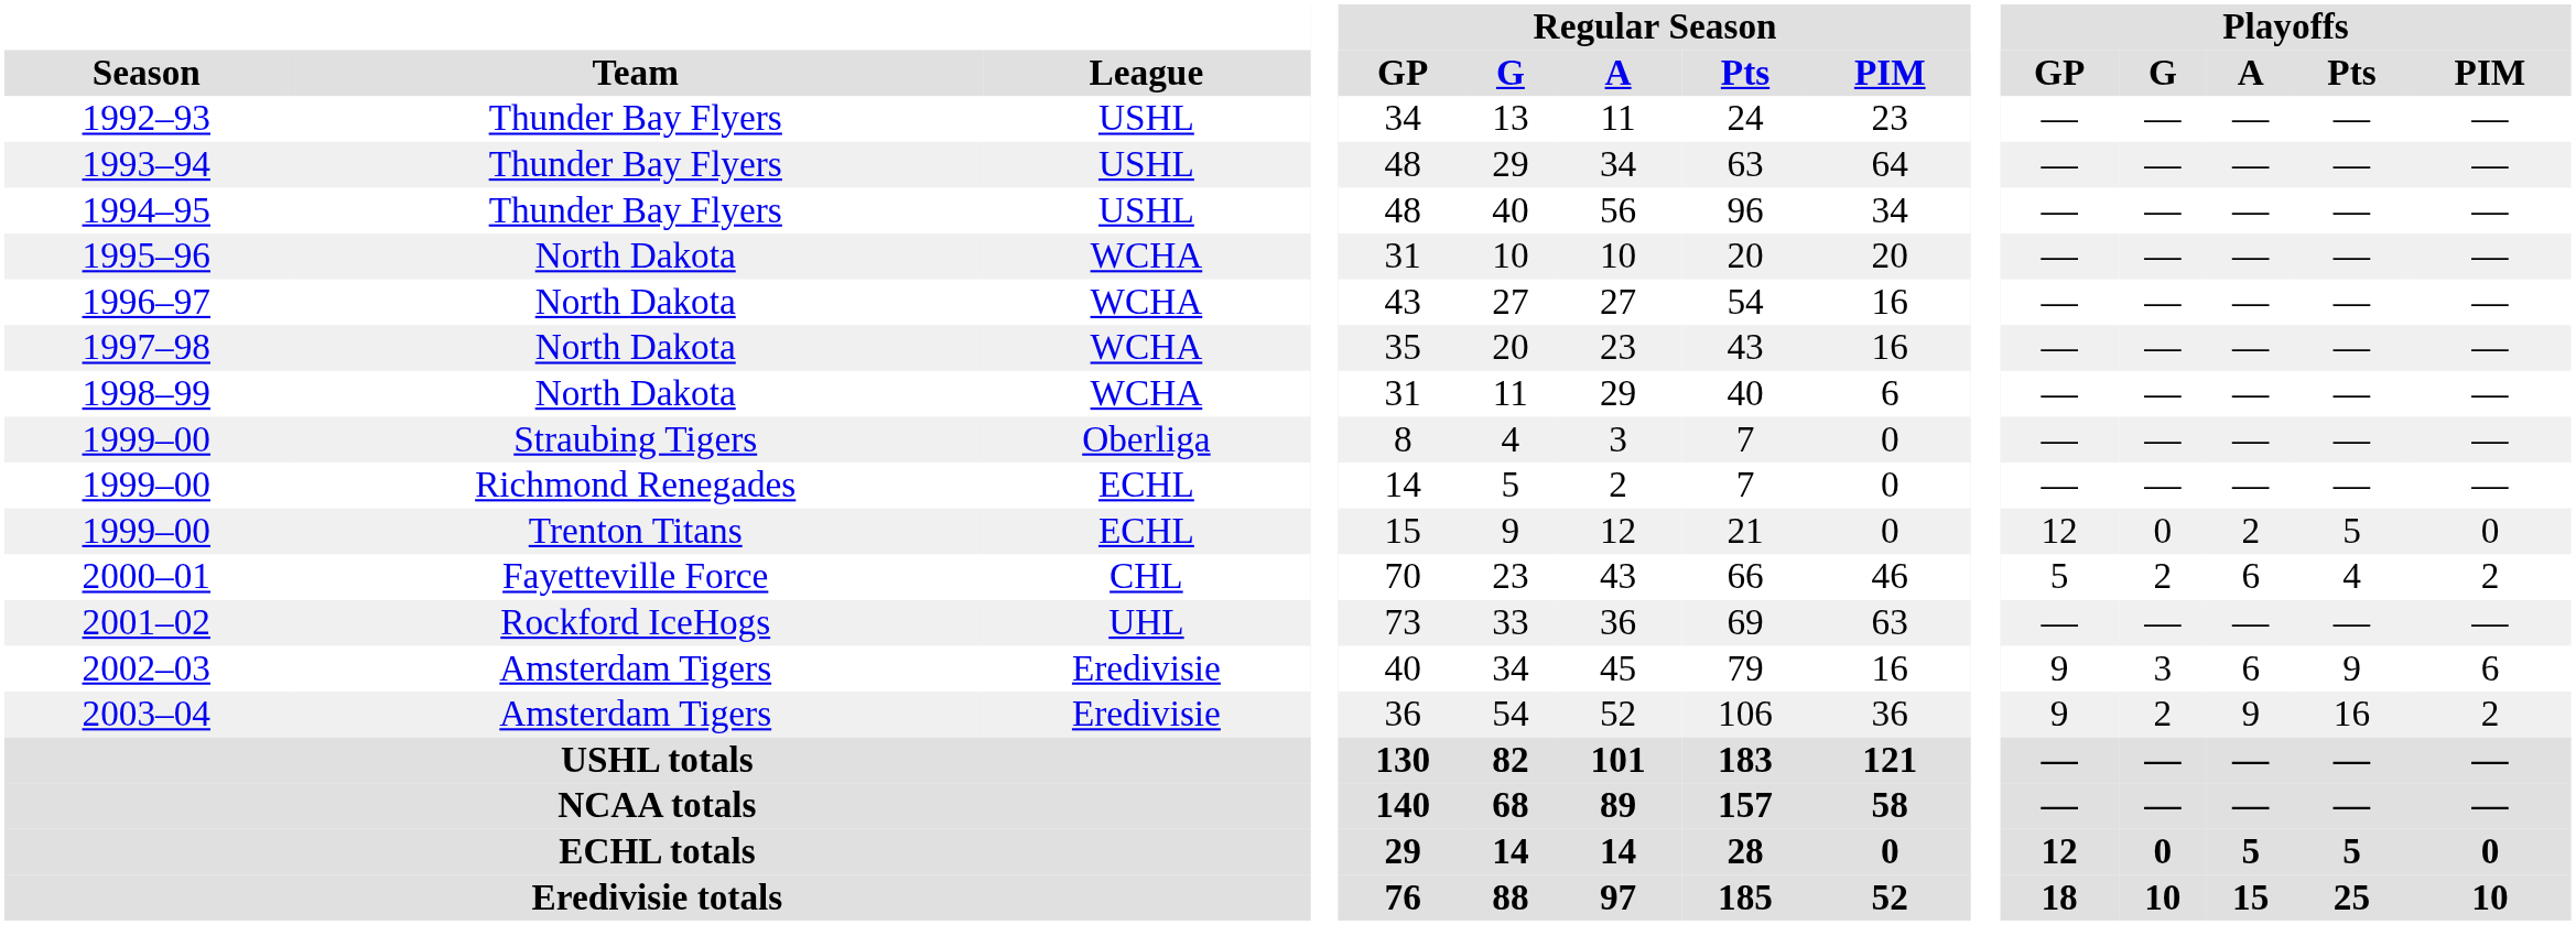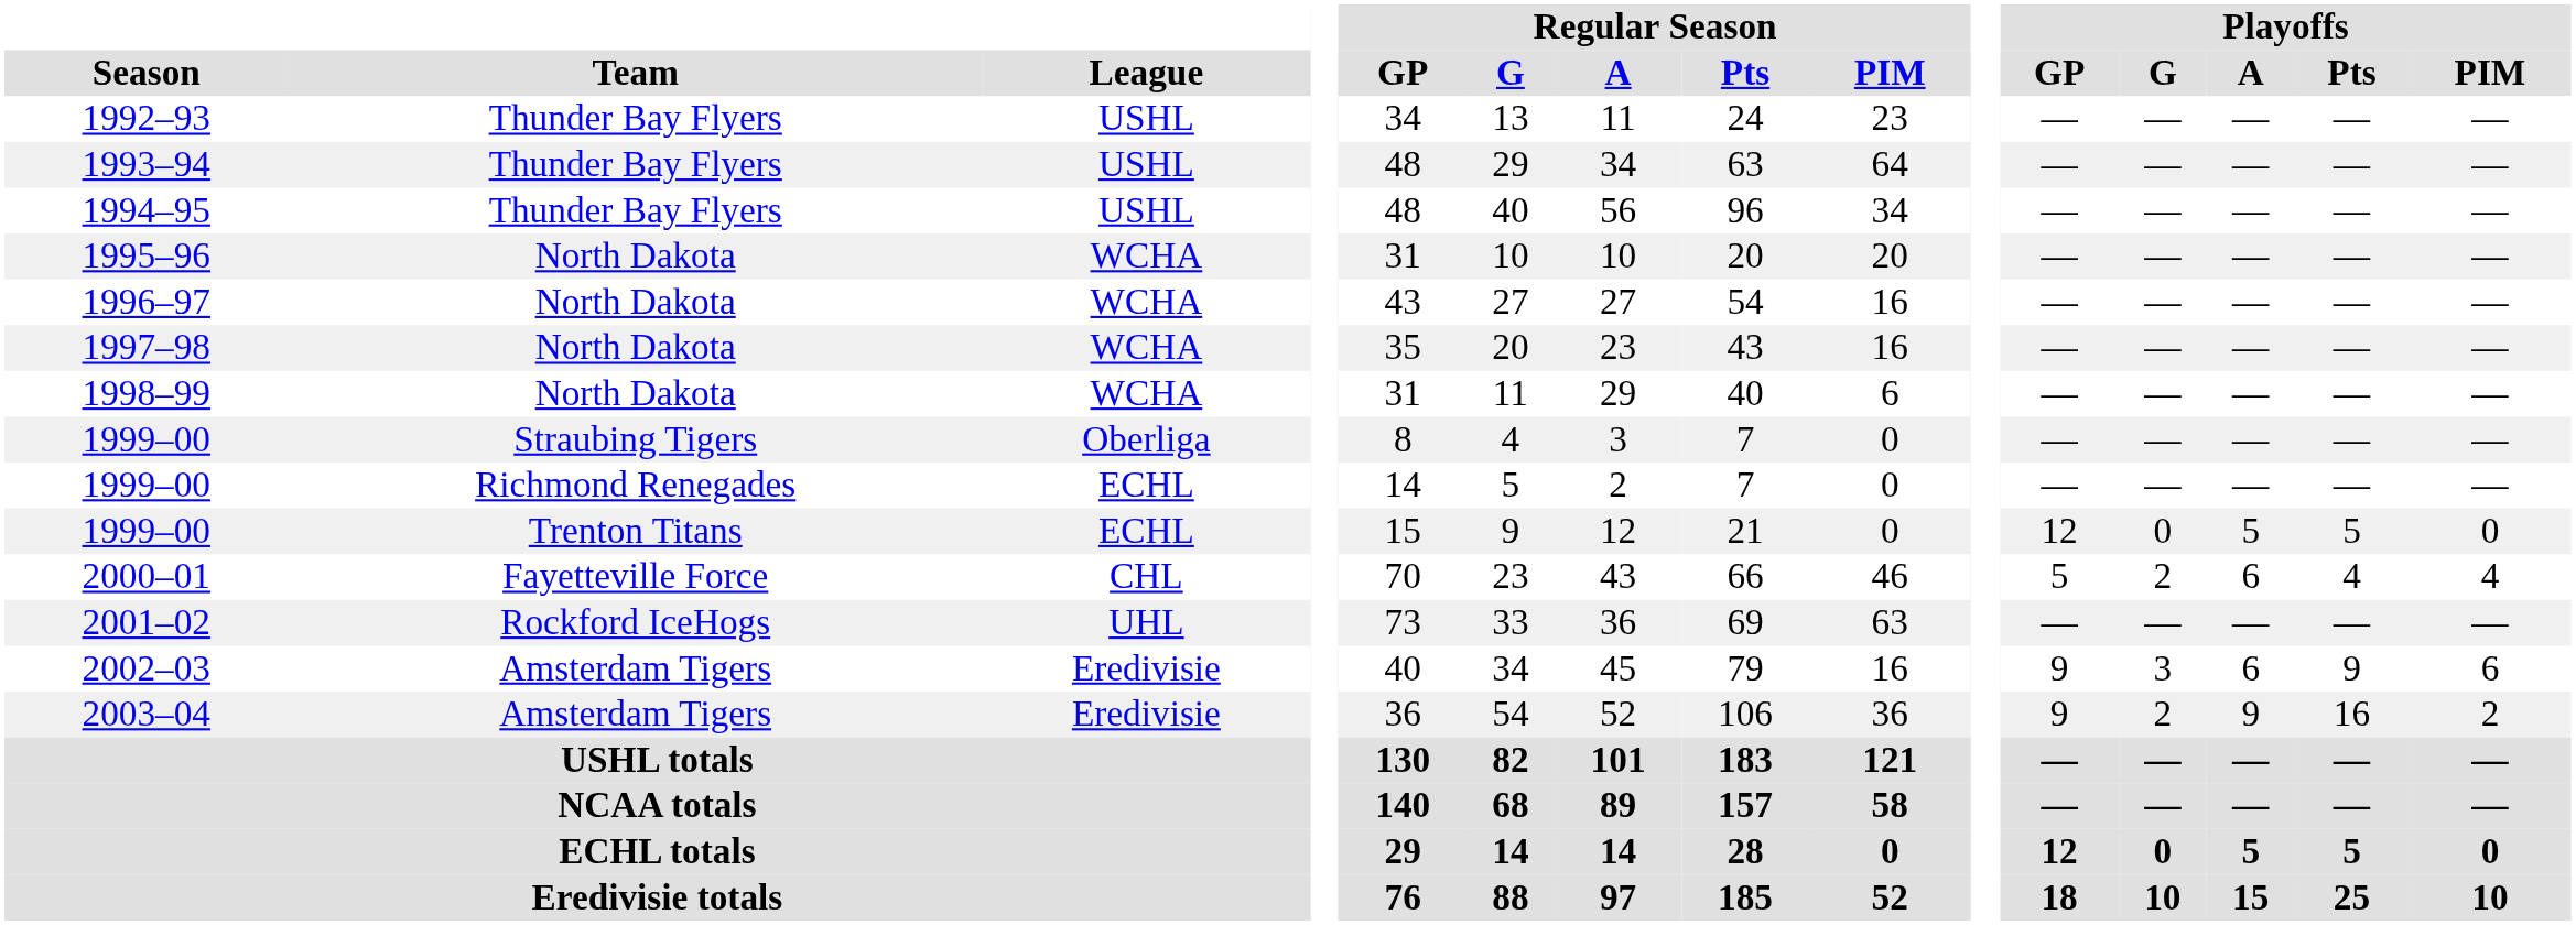 <table border="0" cellpadding="1" cellspacing="0" style="text-align:center; width:70em">
 <tr bgcolor="#e0e0e0">
 <th colspan="3"  bgcolor="#ffffff"> </th>
 <th rowspan="99" bgcolor="#ffffff"> </th>
 <th colspan="5">Regular Season</th>
 <th rowspan="99" bgcolor="#ffffff"> </th>
 <th colspan="5">Playoffs</th>
 </tr>
 <tr bgcolor="#e0e0e0">
 <th>Season</th>
 <th>Team</th>
 <th>League</th>
 <th>GP</th>
 <th><a href='#'>G</a></th>
 <th><a href='#'>A</a></th>
 <th><a href='#'>Pts</a></th>
 <th><a href='#'>PIM</a></th>
 <th>GP</th>
 <th>G</th>
 <th>A</th>
 <th>Pts</th>
 <th>PIM</th>
 </tr>
 <tr>
 <td><a href='#'>1992–93</a></td>
 <td><a href='#'>Thunder Bay Flyers</a></td>
 <td><a href='#'>USHL</a></td>
 <td>34</td>
 <td>13</td>
 <td>11</td>
 <td>24</td>
 <td>23</td>
 <td>—</td>
 <td>—</td>
 <td>—</td>
 <td>—</td>
 <td>—</td>
 </tr>
 <tr bgcolor="f0f0f0">
 <td><a href='#'>1993–94</a></td>
 <td><a href='#'>Thunder Bay Flyers</a></td>
 <td><a href='#'>USHL</a></td>
 <td>48</td>
 <td>29</td>
 <td>34</td>
 <td>63</td>
 <td>64</td>
 <td>—</td>
 <td>—</td>
 <td>—</td>
 <td>—</td>
 <td>—</td>
 </tr>
 <tr>
 <td><a href='#'>1994–95</a></td>
 <td><a href='#'>Thunder Bay Flyers</a></td>
 <td><a href='#'>USHL</a></td>
 <td>48</td>
 <td>40</td>
 <td>56</td>
 <td>96</td>
 <td>34</td>
 <td>—</td>
 <td>—</td>
 <td>—</td>
 <td>—</td>
 <td>—</td>
 </tr>
 <tr bgcolor="f0f0f0">
 <td><a href='#'>1995–96</a></td>
 <td><a href='#'>North Dakota</a></td>
 <td><a href='#'>WCHA</a></td>
 <td>31</td>
 <td>10</td>
 <td>10</td>
 <td>20</td>
 <td>20</td>
 <td>—</td>
 <td>—</td>
 <td>—</td>
 <td>—</td>
 <td>—</td>
 </tr>
 <tr>
 <td><a href='#'>1996–97</a></td>
 <td><a href='#'>North Dakota</a></td>
 <td><a href='#'>WCHA</a></td>
 <td>43</td>
 <td>27</td>
 <td>27</td>
 <td>54</td>
 <td>16</td>
 <td>—</td>
 <td>—</td>
 <td>—</td>
 <td>—</td>
 <td>—</td>
 </tr>
 <tr bgcolor="f0f0f0">
 <td><a href='#'>1997–98</a></td>
 <td><a href='#'>North Dakota</a></td>
 <td><a href='#'>WCHA</a></td>
 <td>35</td>
 <td>20</td>
 <td>23</td>
 <td>43</td>
 <td>16</td>
 <td>—</td>
 <td>—</td>
 <td>—</td>
 <td>—</td>
 <td>—</td>
 </tr>
 <tr>
 <td><a href='#'>1998–99</a></td>
 <td><a href='#'>North Dakota</a></td>
 <td><a href='#'>WCHA</a></td>
 <td>31</td>
 <td>11</td>
 <td>29</td>
 <td>40</td>
 <td>6</td>
 <td>—</td>
 <td>—</td>
 <td>—</td>
 <td>—</td>
 <td>—</td>
 </tr>
 <tr bgcolor="f0f0f0">
 <td><a href='#'>1999–00</a></td>
 <td><a href='#'>Straubing Tigers</a></td>
 <td><a href='#'>Oberliga</a></td>
 <td>8</td>
 <td>4</td>
 <td>3</td>
 <td>7</td>
 <td>0</td>
 <td>—</td>
 <td>—</td>
 <td>—</td>
 <td>—</td>
 <td>—</td>
 </tr>
 <tr>
 <td><a href='#'>1999–00</a></td>
 <td><a href='#'>Richmond Renegades</a></td>
 <td><a href='#'>ECHL</a></td>
 <td>14</td>
 <td>5</td>
 <td>2</td>
 <td>7</td>
 <td>0</td>
 <td>—</td>
 <td>—</td>
 <td>—</td>
 <td>—</td>
 <td>—</td>
 </tr>
 <tr bgcolor="f0f0f0">
 <td><a href='#'>1999–00</a></td>
 <td><a href='#'>Trenton Titans</a></td>
 <td><a href='#'>ECHL</a></td>
 <td>15</td>
 <td>9</td>
 <td>12</td>
 <td>21</td>
 <td>0</td>
 <td>12</td>
 <td>0</td>
-<td>2</td>
+<td>5</td>
 <td>5</td>
 <td>0</td>
 </tr>
 <tr>
 <td><a href='#'>2000–01</a></td>
 <td><a href='#'>Fayetteville Force</a></td>
 <td><a href='#'>CHL</a></td>
 <td>70</td>
 <td>23</td>
 <td>43</td>
 <td>66</td>
 <td>46</td>
 <td>5</td>
 <td>2</td>
 <td>6</td>
 <td>4</td>
-<td>2</td>
+<td>4</td>
 </tr>
 <tr bgcolor="f0f0f0">
 <td><a href='#'>2001–02</a></td>
 <td><a href='#'>Rockford IceHogs</a></td>
 <td><a href='#'>UHL</a></td>
 <td>73</td>
 <td>33</td>
 <td>36</td>
 <td>69</td>
 <td>63</td>
 <td>—</td>
 <td>—</td>
 <td>—</td>
 <td>—</td>
 <td>—</td>
 </tr>
 <tr>
 <td><a href='#'>2002–03</a></td>
 <td><a href='#'>Amsterdam Tigers</a></td>
 <td><a href='#'>Eredivisie</a></td>
 <td>40</td>
 <td>34</td>
 <td>45</td>
 <td>79</td>
 <td>16</td>
 <td>9</td>
 <td>3</td>
 <td>6</td>
 <td>9</td>
 <td>6</td>
 </tr>
 <tr bgcolor="f0f0f0">
 <td><a href='#'>2003–04</a></td>
 <td><a href='#'>Amsterdam Tigers</a></td>
 <td><a href='#'>Eredivisie</a></td>
 <td>36</td>
 <td>54</td>
 <td>52</td>
 <td>106</td>
 <td>36</td>
 <td>9</td>
 <td>2</td>
 <td>9</td>
 <td>16</td>
 <td>2</td>
 </tr>
 <tr bgcolor="#e0e0e0">
 <th colspan="3">USHL totals</th>
 <th>130</th>
 <th>82</th>
 <th>101</th>
 <th>183</th>
 <th>121</th>
 <th>—</th>
 <th>—</th>
 <th>—</th>
 <th>—</th>
 <th>—</th>
 </tr>
 <tr bgcolor="#e0e0e0">
 <th colspan="3">NCAA totals</th>
 <th>140</th>
 <th>68</th>
 <th>89</th>
 <th>157</th>
 <th>58</th>
 <th>—</th>
 <th>—</th>
 <th>—</th>
 <th>—</th>
 <th>—</th>
 </tr>
 <tr bgcolor="#e0e0e0">
 <th colspan="3">ECHL totals</th>
 <th>29</th>
 <th>14</th>
 <th>14</th>
 <th>28</th>
 <th>0</th>
 <th>12</th>
 <th>0</th>
 <th>5</th>
 <th>5</th>
 <th>0</th>
 </tr>
 <tr bgcolor="#e0e0e0">
 <th colspan="3">Eredivisie totals</th>
 <th>76</th>
 <th>88</th>
 <th>97</th>
 <th>185</th>
 <th>52</th>
 <th>18</th>
 <th>10</th>
 <th>15</th>
 <th>25</th>
 <th>10</th>
 </tr>
 </table>
